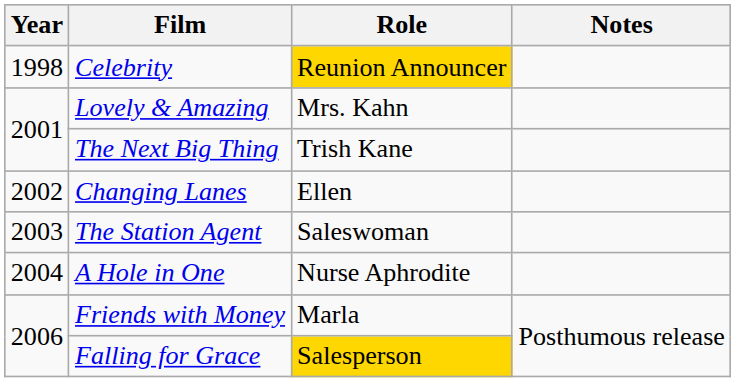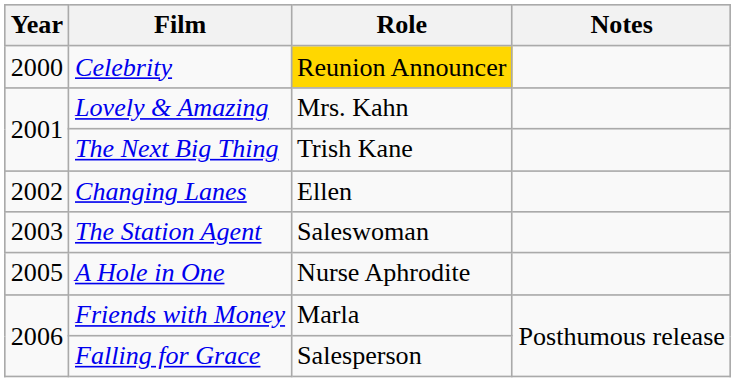 <table class="wikitable">
 <tr>
 <th>Year</th>
 <th>Film</th>
 <th>Role</th>
 <th>Notes</th>
 </tr>
 <tr>
-<td>1998</td>
+<td>2000</td>
 <td><a href='#'><em>Celebrity</em></a></td>
 <td style="background: gold;">Reunion Announcer</td>
 <td></td>
 </tr>
 <tr>
 <td rowspan="2">2001</td>
 <td><em><a href='#'>Lovely & Amazing</a></em></td>
 <td>Mrs. Kahn</td>
 <td></td>
 </tr>
 <tr>
 <td><em><a href='#'>The Next Big Thing</a></em></td>
 <td>Trish Kane</td>
 <td></td>
 </tr>
 <tr>
 <td>2002</td>
 <td><em><a href='#'>Changing Lanes</a></em></td>
 <td>Ellen</td>
 <td></td>
 </tr>
 <tr>
 <td>2003</td>
 <td><em><a href='#'>The Station Agent</a></em></td>
 <td>Saleswoman</td>
 <td></td>
 </tr>
 <tr>
-<td>2004</td>
+<td>2005</td>
 <td><em><a href='#'>A Hole in One</a></em></td>
 <td>Nurse Aphrodite</td>
 <td></td>
 </tr>
 <tr>
 <td rowspan="2">2006</td>
 <td><em><a href='#'>Friends with Money</a></em></td>
 <td>Marla</td>
 <td rowspan="2">Posthumous release</td>
 </tr>
 <tr>
 <td><em><a href='#'>Falling for Grace</a></em></td>
-<td style="background: gold;">Salesperson</td>
+<td>Salesperson</td>
 </tr>
 </table>
